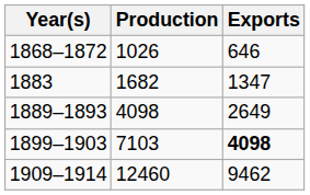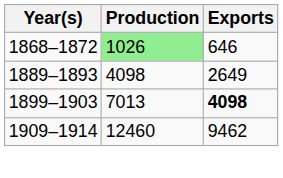 <table class="wikitable" style="margin:0; text-align:left;">
 <tr>
 <th>Year(s)</th>
 <th>Production</th>
 <th>Exports</th>
 </tr>
 <tr>
 <td>1868–1872</td>
-<td>1026</td>
+<td style="background: lightgreen;">1026</td>
 <td>646</td>
-</tr>
-<tr>
-<td>1883</td>
-<td>1682</td>
-<td>1347</td>
 </tr>
 <tr>
 <td>1889–1893</td>
 <td>4098</td>
 <td>2649</td>
 </tr>
 <tr>
 <td>1899–1903</td>
-<td>7103</td>
+<td>7013</td>
 <td><strong>4098</strong></td>
 </tr>
 <tr>
 <td>1909–1914</td>
 <td>12460</td>
 <td>9462</td>
 </tr>
 </table>
